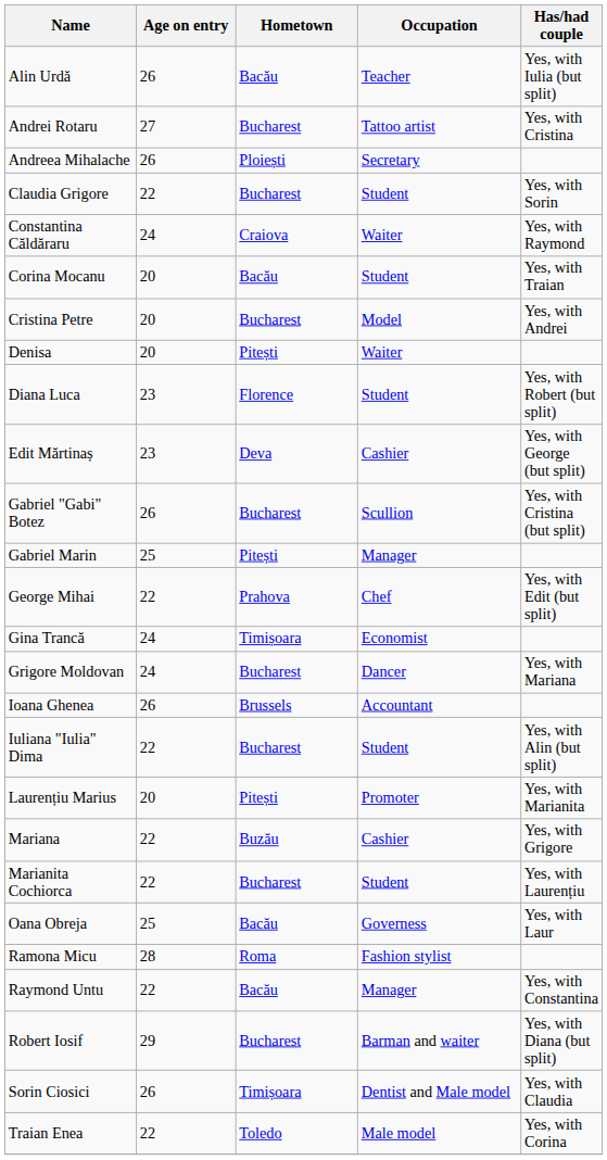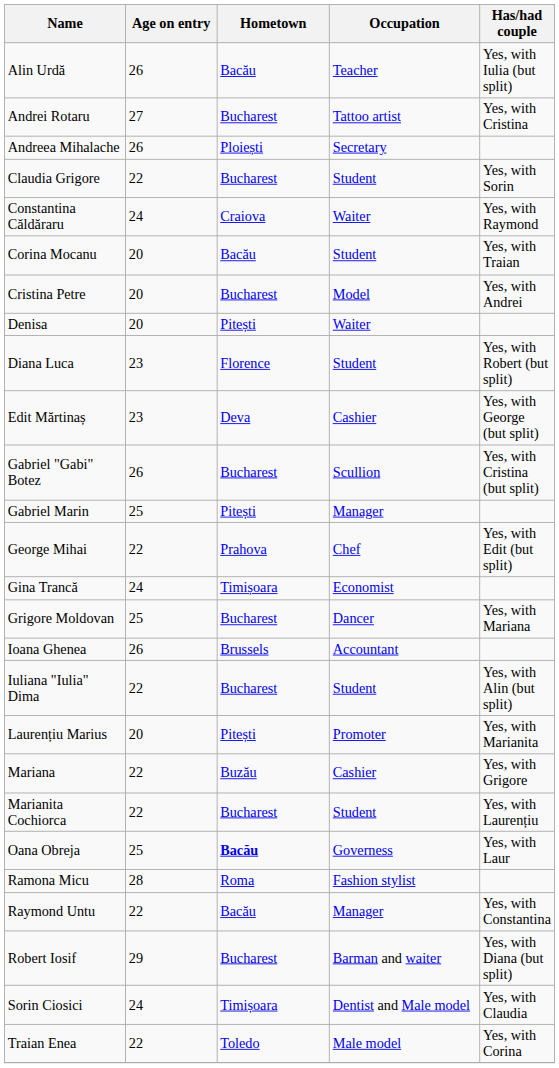 <table class="wikitable sortable" style="width: 70%">
 <tr>
 <th style="width: 25%">Name</th>
 <th style="width: 20%">Age on entry</th>
 <th style="width: 23%">Hometown</th>
 <th style="width: 40%">Occupation</th>
 <th style="width: 190%">Has/had couple</th>
 </tr>
 <tr>
 <td>Alin Urdă</td>
 <td>26</td>
 <td><a href='#'>Bacău</a></td>
 <td><a href='#'>Teacher</a></td>
 <td>Yes, with Iulia (but split)</td>
 </tr>
 <tr>
 <td>Andrei Rotaru</td>
 <td>27</td>
 <td><a href='#'>Bucharest</a></td>
 <td><a href='#'>Tattoo artist</a></td>
 <td>Yes, with Cristina</td>
 </tr>
 <tr>
 <td>Andreea Mihalache</td>
 <td>26</td>
 <td><a href='#'>Ploiești</a></td>
 <td><a href='#'>Secretary</a></td>
 <td></td>
 </tr>
 <tr>
 <td>Claudia Grigore</td>
 <td>22</td>
 <td><a href='#'>Bucharest</a></td>
 <td><a href='#'>Student</a></td>
 <td>Yes, with Sorin</td>
 </tr>
 <tr>
 <td>Constantina Căldăraru</td>
 <td>24</td>
 <td><a href='#'>Craiova</a></td>
 <td><a href='#'>Waiter</a></td>
 <td>Yes, with Raymond</td>
 </tr>
 <tr>
 <td>Corina Mocanu</td>
 <td>20</td>
 <td><a href='#'>Bacău</a></td>
 <td><a href='#'>Student</a></td>
 <td>Yes, with Traian</td>
 </tr>
 <tr>
 <td>Cristina Petre</td>
 <td>20</td>
 <td><a href='#'>Bucharest</a></td>
 <td><a href='#'>Model</a></td>
 <td>Yes, with Andrei</td>
 </tr>
 <tr>
 <td>Denisa</td>
 <td>20</td>
 <td><a href='#'>Pitești</a></td>
 <td><a href='#'>Waiter</a></td>
 <td></td>
 </tr>
 <tr>
 <td>Diana Luca</td>
 <td>23</td>
 <td align="left"> <a href='#'>Florence</a></td>
 <td><a href='#'>Student</a></td>
 <td>Yes, with Robert (but split)</td>
 </tr>
 <tr>
 <td>Edit Mărtinaș</td>
 <td>23</td>
 <td><a href='#'>Deva</a></td>
 <td><a href='#'>Cashier</a></td>
 <td>Yes, with George (but split)</td>
 </tr>
 <tr>
 <td>Gabriel "Gabi" Botez</td>
 <td>26</td>
 <td><a href='#'>Bucharest</a></td>
 <td><a href='#'>Scullion</a></td>
 <td>Yes, with Cristina (but split)</td>
 </tr>
 <tr>
 <td>Gabriel Marin</td>
 <td>25</td>
 <td><a href='#'>Pitești</a></td>
 <td><a href='#'>Manager</a></td>
 <td></td>
 </tr>
 <tr>
 <td>George Mihai</td>
 <td>22</td>
 <td><a href='#'>Prahova</a></td>
 <td><a href='#'>Chef</a></td>
 <td>Yes, with Edit (but split)</td>
 </tr>
 <tr>
 <td>Gina Trancă</td>
 <td>24</td>
 <td><a href='#'>Timișoara</a></td>
 <td><a href='#'>Economist</a></td>
 <td></td>
 </tr>
 <tr>
 <td>Grigore Moldovan</td>
-<td>24</td>
+<td>25</td>
 <td><a href='#'>Bucharest</a></td>
 <td><a href='#'>Dancer</a></td>
 <td>Yes, with Mariana</td>
 </tr>
 <tr>
 <td>Ioana Ghenea</td>
 <td>26</td>
 <td align="left"> <a href='#'>Brussels</a></td>
 <td><a href='#'>Accountant</a></td>
 <td></td>
 </tr>
 <tr>
 <td>Iuliana "Iulia" Dima</td>
 <td>22</td>
 <td><a href='#'>Bucharest</a></td>
 <td><a href='#'>Student</a></td>
 <td>Yes, with Alin (but split)</td>
 </tr>
 <tr>
 <td>Laurențiu Marius</td>
 <td>20</td>
 <td><a href='#'>Pitești</a></td>
 <td><a href='#'>Promoter</a></td>
 <td>Yes, with Marianita</td>
 </tr>
 <tr>
 <td>Mariana</td>
 <td>22</td>
 <td><a href='#'>Buzău</a></td>
 <td><a href='#'>Cashier</a></td>
 <td>Yes, with Grigore</td>
 </tr>
 <tr>
 <td>Marianita Cochiorca</td>
 <td>22</td>
 <td><a href='#'>Bucharest</a></td>
 <td><a href='#'>Student</a></td>
 <td>Yes, with Laurențiu</td>
 </tr>
 <tr>
 <td>Oana Obreja</td>
 <td>25</td>
-<td><a href='#'>Bacău</a></td>
+<td><strong><a href='#'>Bacău</a></strong></td>
 <td><a href='#'>Governess</a></td>
 <td>Yes, with Laur</td>
 </tr>
 <tr>
 <td>Ramona Micu</td>
 <td>28</td>
 <td align="left"> <a href='#'>Roma</a></td>
 <td><a href='#'>Fashion stylist</a></td>
 <td></td>
 </tr>
 <tr>
 <td>Raymond Untu</td>
 <td>22</td>
 <td><a href='#'>Bacău</a></td>
 <td><a href='#'>Manager</a></td>
 <td>Yes, with Constantina</td>
 </tr>
 <tr>
 <td>Robert Iosif</td>
 <td>29</td>
 <td><a href='#'>Bucharest</a></td>
 <td><a href='#'>Barman</a> and <a href='#'>waiter</a></td>
 <td>Yes, with Diana (but split)</td>
 </tr>
 <tr>
 <td>Sorin Ciosici</td>
-<td>26</td>
+<td>24</td>
 <td><a href='#'>Timișoara</a></td>
 <td><a href='#'>Dentist</a> and <a href='#'>Male model</a></td>
 <td>Yes, with Claudia</td>
 </tr>
 <tr>
 <td>Traian Enea</td>
 <td>22</td>
 <td align="left"> <a href='#'>Toledo</a></td>
 <td><a href='#'>Male model</a></td>
 <td>Yes, with Corina</td>
 </tr>
 <tr>
 </tr>
 </table>
